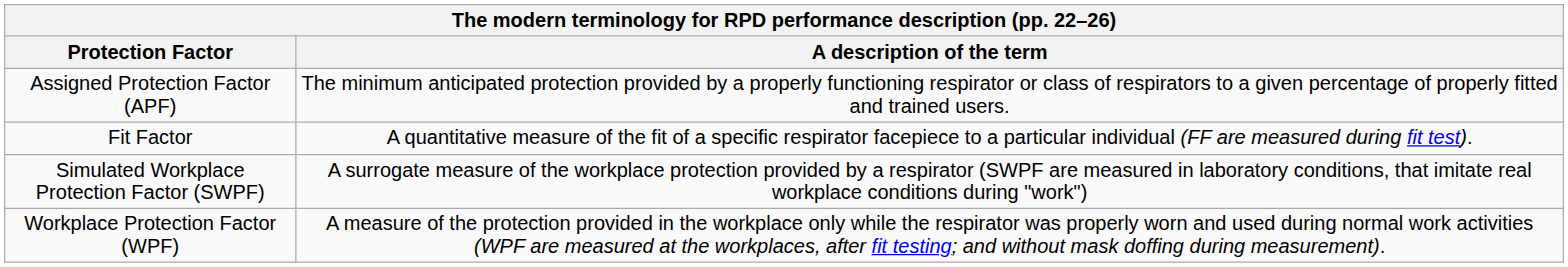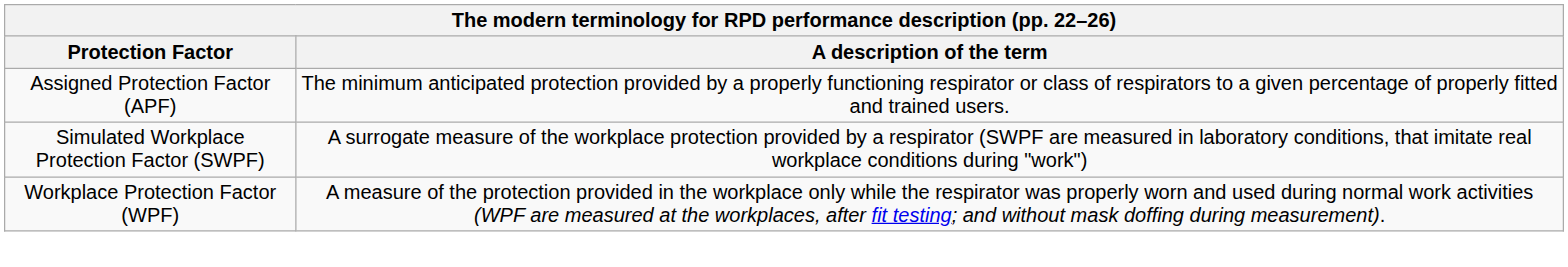 <table class="wikitable collapsible collapsed" style="text-align:center">
 <tr>
 <th colspan="2">The modern terminology for RPD performance description (pp. 22–26)</th>
 </tr>
 <tr>
 <th>Protection Factor</th>
 <th>A description of the term</th>
 </tr>
 <tr>
 <td>Assigned Protection Factor (APF)</td>
 <td>The minimum anticipated protection provided by a properly functioning respirator or class of respirators to a given percentage of properly fitted and trained users.</td>
 </tr>
 <tr>
-<td>Fit Factor</td>
-<td>A quantitative measure of the fit of a specific respirator facepiece to a particular individual <em>(FF are measured during <a href='#'>fit test</a>)</em>.</td>
-</tr>
-<tr>
 <td>Simulated Workplace Protection Factor (SWPF)</td>
 <td>A surrogate measure of the workplace protection provided by a respirator (SWPF are measured in laboratory conditions, that imitate real workplace conditions during "work")</td>
 </tr>
 <tr>
 <td>Workplace Protection Factor (WPF)</td>
 <td>A measure of the protection provided in the workplace only while the respirator was properly worn and used during normal work activities <em>(WPF are measured at the workplaces, after <a href='#'>fit testing</a>; and without mask doffing during measurement)</em>.</td>
 </tr>
 </table>
